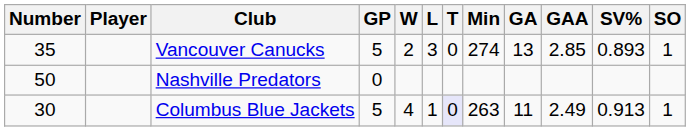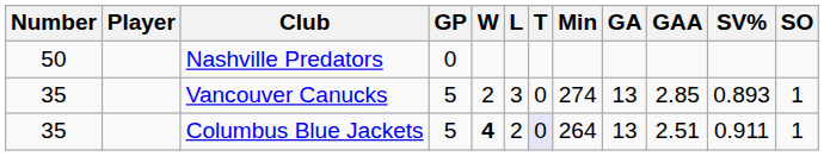 <table class="wikitable sortable" style="text-align:center; padding:4px; border-spacing=0;">
 <tr>
 <th>Number</th>
 <th>Player</th>
 <th>Club</th>
 <th>GP</th>
 <th>W</th>
 <th>L</th>
 <th>T</th>
 <th>Min</th>
 <th>GA</th>
 <th>GAA</th>
 <th>SV%</th>
 <th>SO</th>
 </tr>
 <tr>
+<td>50</td>
+<td align=left></td>
+<td align=left><a href='#'>Nashville Predators</a></td>
+<td>0</td>
+<td></td>
+<td></td>
+<td></td>
+<td></td>
+<td></td>
+<td></td>
+<td></td>
+<td></td>
+</tr>
+<tr>
 <td>35</td>
 <td align=left></td>
 <td align=left><a href='#'>Vancouver Canucks</a></td>
 <td>5</td>
 <td>2</td>
 <td>3</td>
 <td>0</td>
 <td>274</td>
 <td>13</td>
 <td>2.85</td>
 <td>0.893</td>
 <td>1</td>
 </tr>
 <tr>
-<td>50</td>
-<td align=left></td>
-<td align=left><a href='#'>Nashville Predators</a></td>
-<td>0</td>
-<td></td>
-<td></td>
-<td></td>
-<td></td>
-<td></td>
-<td></td>
-<td></td>
-<td></td>
-</tr>
-<tr>
-<td>30</td>
+<td>35</td>
 <td align=left></td>
 <td align=left><a href='#'>Columbus Blue Jackets</a></td>
 <td>5</td>
-<td>4</td>
-<td>1</td>
+<td><strong>4</strong></td>
+<td>2</td>
 <td style="background: lavender;">0</td>
-<td>263</td>
-<td>11</td>
-<td>2.49</td>
-<td>0.913</td>
+<td>264</td>
+<td>13</td>
+<td>2.51</td>
+<td>0.911</td>
 <td>1</td>
 </tr>
 </table>
